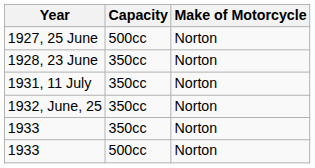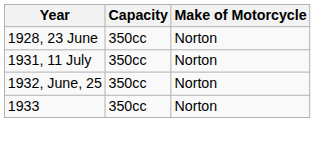 <table class="wikitable">
 <tr>
 <th>Year</th>
 <th>Capacity</th>
 <th>Make of Motorcycle</th>
-</tr>
-<tr>
-<td>1927, 25 June</td>
-<td>500cc</td>
-<td>Norton</td>
 </tr>
 <tr>
 <td>1928, 23 June</td>
 <td>350cc</td>
 <td>Norton</td>
 </tr>
 <tr>
 <td>1931, 11 July</td>
 <td>350cc</td>
 <td>Norton</td>
 </tr>
 <tr>
 <td>1932, June, 25</td>
 <td>350cc</td>
 <td>Norton</td>
 </tr>
 <tr>
 <td>1933</td>
 <td>350cc</td>
 <td>Norton</td>
 </tr>
-<tr>
-<td>1933</td>
-<td>500cc</td>
-<td>Norton</td>
-</tr>
 </table>
